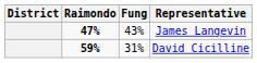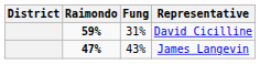 <table class=wikitable>
 <tr>
 <th>District</th>
 <th>Raimondo</th>
 <th>Fung</th>
 <th>Representative</th>
 </tr>
 <tr align=center>
 <th></th>
+<td><strong>59%</strong></td>
+<td>31%</td>
+<td><a href='#'>David Cicilline</a></td>
+</tr>
+<tr align=center>
+<th></th>
 <td><strong>47%</strong></td>
 <td>43%</td>
 <td><a href='#'>James Langevin</a></td>
 </tr>
-<tr align=center>
-<th></th>
-<td><strong>59%</strong></td>
-<td>31%</td>
-<td><a href='#'>David Cicilline</a></td>
-</tr>
 </table>
